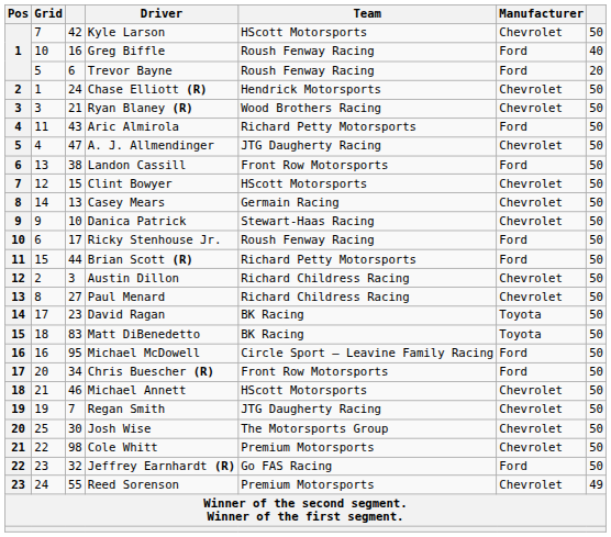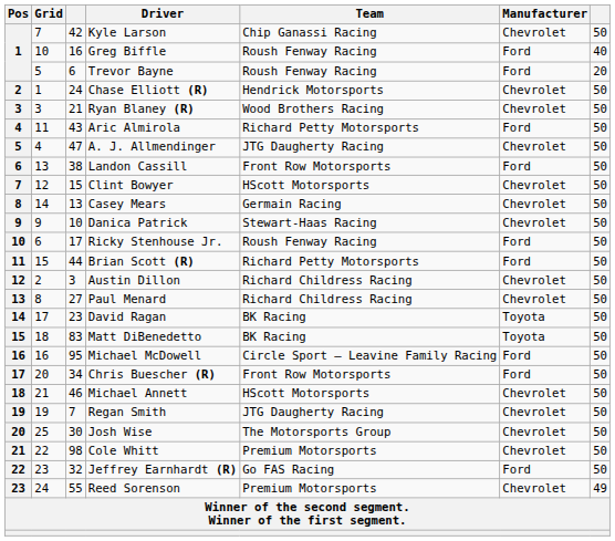 <table class="wikitable" style="font-size:95%">
 <tr>
 <th>Pos</th>
 <th>Grid</th>
 <th></th>
 <th>Driver</th>
 <th>Team</th>
 <th>Manufacturer</th>
 <th></th>
 </tr>
 <tr>
 <th rowspan="3">1</th>
 <td>7</td>
 <td>42</td>
 <td>Kyle Larson</td>
-<td>HScott Motorsports</td>
+<td>Chip Ganassi Racing</td>
 <td>Chevrolet</td>
 <td>50</td>
 </tr>
 <tr>
 <td>10</td>
 <td>16</td>
 <td>Greg Biffle</td>
 <td>Roush Fenway Racing</td>
 <td>Ford</td>
 <td>40</td>
 </tr>
 <tr>
 <td>5</td>
 <td>6</td>
 <td>Trevor Bayne</td>
 <td>Roush Fenway Racing</td>
 <td>Ford</td>
 <td>20</td>
 </tr>
 <tr>
 <th>2</th>
 <td>1</td>
 <td>24</td>
 <td>Chase Elliott <strong>(R)</strong></td>
 <td>Hendrick Motorsports</td>
 <td>Chevrolet</td>
 <td>50</td>
 </tr>
 <tr>
 <th>3</th>
 <td>3</td>
 <td>21</td>
 <td>Ryan Blaney <strong>(R)</strong></td>
 <td>Wood Brothers Racing</td>
 <td>Chevrolet</td>
 <td>50</td>
 </tr>
 <tr>
 <th>4</th>
 <td>11</td>
 <td>43</td>
 <td>Aric Almirola</td>
 <td>Richard Petty Motorsports</td>
 <td>Ford</td>
 <td>50</td>
 </tr>
 <tr>
 <th>5</th>
 <td>4</td>
 <td>47</td>
 <td>A. J. Allmendinger</td>
 <td>JTG Daugherty Racing</td>
 <td>Chevrolet</td>
 <td>50</td>
 </tr>
 <tr>
 <th>6</th>
 <td>13</td>
 <td>38</td>
 <td>Landon Cassill</td>
 <td>Front Row Motorsports</td>
 <td>Ford</td>
 <td>50</td>
 </tr>
 <tr>
 <th>7</th>
 <td>12</td>
 <td>15</td>
 <td>Clint Bowyer</td>
 <td>HScott Motorsports</td>
 <td>Chevrolet</td>
 <td>50</td>
 </tr>
 <tr>
 <th>8</th>
 <td>14</td>
 <td>13</td>
 <td>Casey Mears</td>
 <td>Germain Racing</td>
 <td>Chevrolet</td>
 <td>50</td>
 </tr>
 <tr>
 <th>9</th>
 <td>9</td>
 <td>10</td>
 <td>Danica Patrick</td>
 <td>Stewart-Haas Racing</td>
 <td>Chevrolet</td>
 <td>50</td>
 </tr>
 <tr>
 <th>10</th>
 <td>6</td>
 <td>17</td>
 <td>Ricky Stenhouse Jr.</td>
 <td>Roush Fenway Racing</td>
 <td>Ford</td>
 <td>50</td>
 </tr>
 <tr>
 <th>11</th>
 <td>15</td>
 <td>44</td>
 <td>Brian Scott <strong>(R)</strong></td>
 <td>Richard Petty Motorsports</td>
 <td>Ford</td>
 <td>50</td>
 </tr>
 <tr>
 <th>12</th>
 <td>2</td>
 <td>3</td>
 <td>Austin Dillon</td>
 <td>Richard Childress Racing</td>
 <td>Chevrolet</td>
 <td>50</td>
 </tr>
 <tr>
 <th>13</th>
 <td>8</td>
 <td>27</td>
 <td>Paul Menard</td>
 <td>Richard Childress Racing</td>
 <td>Chevrolet</td>
 <td>50</td>
 </tr>
 <tr>
 <th>14</th>
 <td>17</td>
 <td>23</td>
 <td>David Ragan</td>
 <td>BK Racing</td>
 <td>Toyota</td>
 <td>50</td>
 </tr>
 <tr>
 <th>15</th>
 <td>18</td>
 <td>83</td>
 <td>Matt DiBenedetto</td>
 <td>BK Racing</td>
 <td>Toyota</td>
 <td>50</td>
 </tr>
 <tr>
 <th>16</th>
 <td>16</td>
 <td>95</td>
 <td>Michael McDowell</td>
 <td>Circle Sport – Leavine Family Racing</td>
 <td>Ford</td>
 <td>50</td>
 </tr>
 <tr>
 <th>17</th>
 <td>20</td>
 <td>34</td>
 <td>Chris Buescher <strong>(R)</strong></td>
 <td>Front Row Motorsports</td>
 <td>Ford</td>
 <td>50</td>
 </tr>
 <tr>
 <th>18</th>
 <td>21</td>
 <td>46</td>
 <td>Michael Annett</td>
 <td>HScott Motorsports</td>
 <td>Chevrolet</td>
 <td>50</td>
 </tr>
 <tr>
 <th>19</th>
 <td>19</td>
 <td>7</td>
 <td>Regan Smith</td>
 <td>JTG Daugherty Racing</td>
 <td>Chevrolet</td>
 <td>50</td>
 </tr>
 <tr>
 <th>20</th>
 <td>25</td>
 <td>30</td>
 <td>Josh Wise</td>
 <td>The Motorsports Group</td>
 <td>Chevrolet</td>
 <td>50</td>
 </tr>
 <tr>
 <th>21</th>
 <td>22</td>
 <td>98</td>
 <td>Cole Whitt</td>
 <td>Premium Motorsports</td>
 <td>Chevrolet</td>
 <td>50</td>
 </tr>
 <tr>
 <th>22</th>
 <td>23</td>
 <td>32</td>
 <td>Jeffrey Earnhardt <strong>(R)</strong></td>
 <td>Go FAS Racing</td>
 <td>Ford</td>
 <td>50</td>
 </tr>
 <tr>
 <th>23</th>
 <td>24</td>
 <td>55</td>
 <td>Reed Sorenson</td>
 <td>Premium Motorsports</td>
 <td>Chevrolet</td>
 <td>49</td>
 </tr>
 <tr>
 <th colspan="7"> Winner of the second segment.<br> Winner of the first segment.</th>
 </tr>
 <tr>
 <th colspan="7"></th>
 </tr>
 </table>
